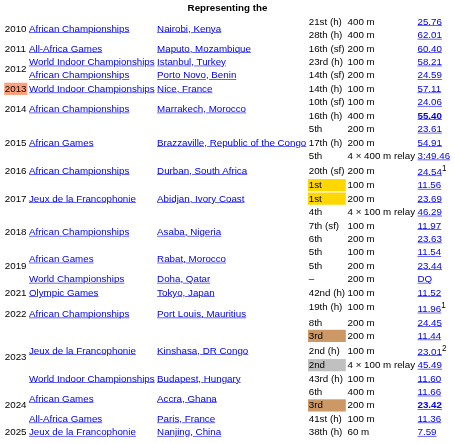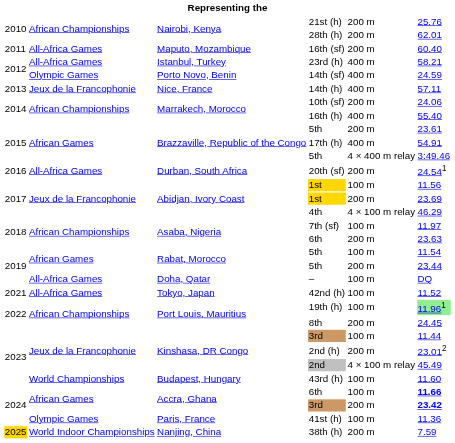 <table>
 <tr>
 <th colspan="6">Representing the </th>
 </tr>
 <tr>
 <td rowspan=2>2010</td>
 <td rowspan=2><a href='#'>African Championships</a></td>
 <td rowspan=2><a href='#'>Nairobi, Kenya</a></td>
 <td>21st (h)</td>
-<td>400 m</td>
+<td>200 m</td>
 <td><a href='#'>25.76</a></td>
 </tr>
 <tr>
 <td>28th (h)</td>
-<td>400 m</td>
+<td>200 m</td>
 <td><a href='#'>62.01</a></td>
 </tr>
 <tr>
 <td>2011</td>
 <td><a href='#'>All-Africa Games</a></td>
 <td><a href='#'>Maputo, Mozambique</a></td>
 <td>16th (sf)</td>
 <td>200 m</td>
 <td><a href='#'>60.40 </a></td>
 </tr>
 <tr>
 <td rowspan=2>2012</td>
-<td><a href='#'>World Indoor Championships</a></td>
+<td><a href='#'>All-Africa Games</a></td>
 <td><a href='#'>Istanbul, Turkey</a></td>
 <td>23rd (h)</td>
-<td>100 m</td>
+<td>400 m</td>
 <td><a href='#'>58.21</a></td>
 </tr>
 <tr>
-<td><a href='#'>African Championships</a></td>
+<td><a href='#'>Olympic Games</a></td>
 <td><a href='#'>Porto Novo, Benin</a></td>
 <td>14th (sf)</td>
-<td>200 m</td>
+<td>400 m</td>
 <td><a href='#'>24.59</a></td>
 </tr>
 <tr>
-<td style="background: lightsalmon;">2013</td>
-<td><a href='#'>World Indoor Championships</a></td>
+<td>2013</td>
+<td><a href='#'>Jeux de la Francophonie</a></td>
 <td><a href='#'>Nice, France</a></td>
 <td>14th (h)</td>
-<td>100 m</td>
+<td>400 m</td>
 <td><a href='#'>57.11</a></td>
 </tr>
 <tr>
 <td rowspan=2>2014</td>
 <td rowspan=2><a href='#'>African Championships</a></td>
 <td rowspan=2><a href='#'>Marrakech, Morocco</a></td>
 <td>10th (sf)</td>
-<td>100 m</td>
+<td>200 m</td>
 <td><a href='#'>24.06</a></td>
 </tr>
 <tr>
 <td>16th (h)</td>
 <td>400 m</td>
-<td><strong><a href='#'>55.40</a></strong></td>
+<td><a href='#'>55.40</a></td>
 </tr>
 <tr>
 <td rowspan=3>2015</td>
 <td rowspan=3><a href='#'>African Games</a></td>
 <td rowspan=3><a href='#'>Brazzaville, Republic of the Congo</a></td>
 <td>5th</td>
 <td>200 m</td>
 <td><a href='#'>23.61</a></td>
 </tr>
 <tr>
 <td>17th (h)</td>
-<td>200 m</td>
+<td>400 m</td>
 <td><a href='#'>54.91</a></td>
 </tr>
 <tr>
 <td>5th</td>
 <td>4 × 400 m relay</td>
 <td><a href='#'>3:49.46</a></td>
 </tr>
 <tr>
 <td>2016</td>
-<td><a href='#'>African Championships</a></td>
+<td><a href='#'>All-Africa Games</a></td>
 <td><a href='#'>Durban, South Africa</a></td>
 <td>20th (sf)</td>
 <td>200 m</td>
 <td><a href='#'>24.54</a><sup>1</sup></td>
 </tr>
 <tr>
 <td rowspan=3>2017</td>
 <td rowspan=3><a href='#'>Jeux de la Francophonie</a></td>
 <td rowspan=3><a href='#'>Abidjan, Ivory Coast</a></td>
 <td bgcolor=gold>1st</td>
 <td>100 m</td>
 <td><a href='#'>11.56</a></td>
 </tr>
 <tr>
 <td bgcolor=gold>1st</td>
 <td>200 m</td>
 <td><a href='#'>23.69</a></td>
 </tr>
 <tr>
 <td>4th</td>
 <td>4 × 100 m relay</td>
 <td><a href='#'>46.29</a></td>
 </tr>
 <tr>
 <td rowspan=2>2018</td>
 <td rowspan=2><a href='#'>African Championships</a></td>
 <td rowspan=2><a href='#'>Asaba, Nigeria</a></td>
 <td>7th (sf)</td>
 <td>100 m</td>
 <td><a href='#'>11.97</a></td>
 </tr>
 <tr>
 <td>6th</td>
 <td>200 m</td>
 <td><a href='#'>23.63</a></td>
 </tr>
 <tr>
 <td rowspan=3>2019</td>
 <td rowspan=2><a href='#'>African Games</a></td>
 <td rowspan=2><a href='#'>Rabat, Morocco</a></td>
 <td>5th</td>
 <td>100 m</td>
 <td><a href='#'>11.54</a></td>
 </tr>
 <tr>
 <td>5th</td>
 <td>200 m</td>
 <td><a href='#'>23.44</a></td>
 </tr>
 <tr>
-<td><a href='#'>World Championships</a></td>
+<td><a href='#'>All-Africa Games</a></td>
 <td><a href='#'>Doha, Qatar</a></td>
 <td>–</td>
-<td>200 m</td>
+<td>100 m</td>
 <td><a href='#'>DQ</a></td>
 </tr>
 <tr>
 <td>2021</td>
-<td><a href='#'>Olympic Games</a></td>
+<td><a href='#'>All-Africa Games</a></td>
 <td><a href='#'>Tokyo, Japan</a></td>
 <td>42nd (h)</td>
 <td>100 m</td>
 <td><a href='#'>11.52</a></td>
 </tr>
 <tr>
 <td rowspan=2>2022</td>
 <td rowspan=2><a href='#'>African Championships</a></td>
 <td rowspan=2><a href='#'>Port Louis, Mauritius</a></td>
 <td>19th (h)</td>
 <td>100 m</td>
-<td><a href='#'>11.96</a><sup>1</sup></td>
+<td style="background: lightgreen;"><a href='#'>11.96</a><sup>1</sup></td>
 </tr>
 <tr>
 <td>8th</td>
 <td>200 m</td>
 <td><a href='#'>24.45</a></td>
 </tr>
 <tr>
 <td rowspan=4>2023</td>
 <td rowspan=3><a href='#'>Jeux de la Francophonie</a></td>
 <td rowspan=3><a href='#'>Kinshasa, DR Congo</a></td>
 <td bgcolor=cc9966>3rd</td>
-<td>200 m</td>
+<td>100 m</td>
 <td><a href='#'>11.44</a></td>
 </tr>
 <tr>
 <td>2nd (h)</td>
-<td>100 m</td>
+<td>200 m</td>
 <td><a href='#'>23.01</a><sup>2</sup></td>
 </tr>
 <tr>
 <td bgcolor=silver>2nd</td>
 <td>4 × 100 m relay</td>
 <td><a href='#'>45.49</a></td>
 </tr>
 <tr>
-<td><a href='#'>World Indoor Championships</a></td>
+<td><a href='#'>World Championships</a></td>
 <td><a href='#'>Budapest, Hungary</a></td>
 <td>43rd (h)</td>
 <td>100 m</td>
 <td><a href='#'>11.60</a></td>
 </tr>
 <tr>
 <td rowspan=3>2024</td>
 <td rowspan=2><a href='#'>African Games</a></td>
 <td rowspan=2><a href='#'>Accra, Ghana</a></td>
 <td>6th</td>
-<td>400 m</td>
-<td><a href='#'>11.66</a></td>
+<td>100 m</td>
+<td><strong><a href='#'>11.66</a></strong></td>
 </tr>
 <tr>
 <td bgcolor=cc9966>3rd</td>
 <td>200 m</td>
 <td><strong><a href='#'>23.42</a></strong></td>
 </tr>
 <tr>
-<td><a href='#'>All-Africa Games</a></td>
+<td><a href='#'>Olympic Games</a></td>
 <td><a href='#'>Paris, France</a></td>
 <td>41st (h)</td>
 <td>100 m</td>
 <td><a href='#'>11.36</a></td>
 </tr>
 <tr>
-<td>2025</td>
-<td><a href='#'>Jeux de la Francophonie</a></td>
+<td style="background: gold;">2025</td>
+<td><a href='#'>World Indoor Championships</a></td>
 <td><a href='#'>Nanjing, China</a></td>
 <td>38th (h)</td>
-<td>60 m</td>
+<td>200 m</td>
 <td><a href='#'>7.59</a></td>
 </tr>
 </table>
